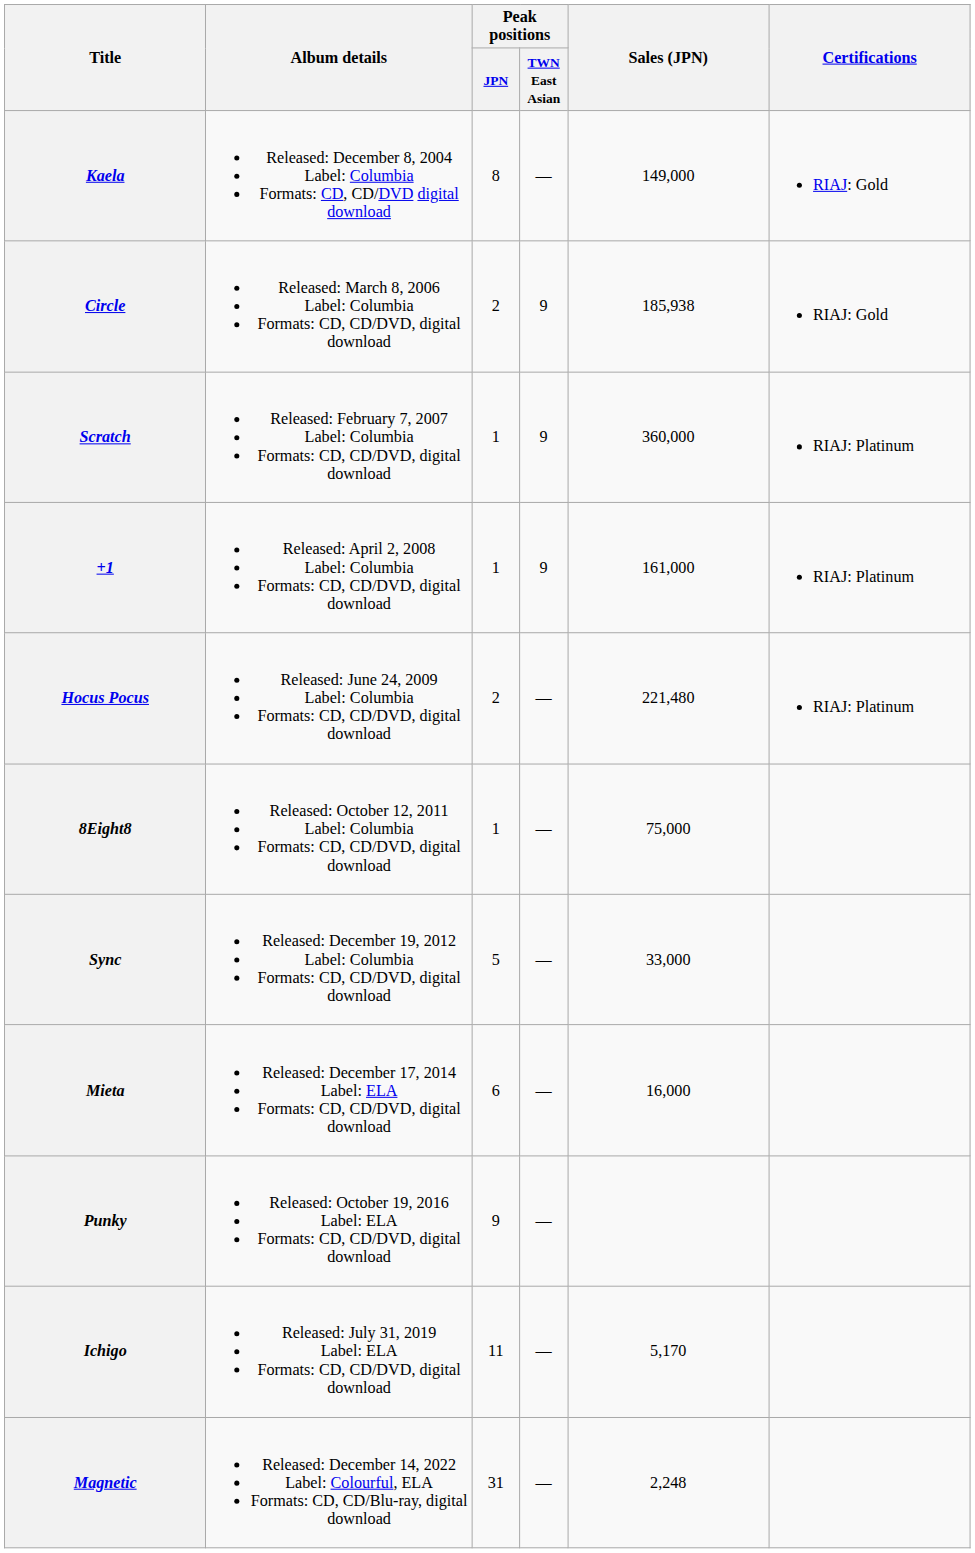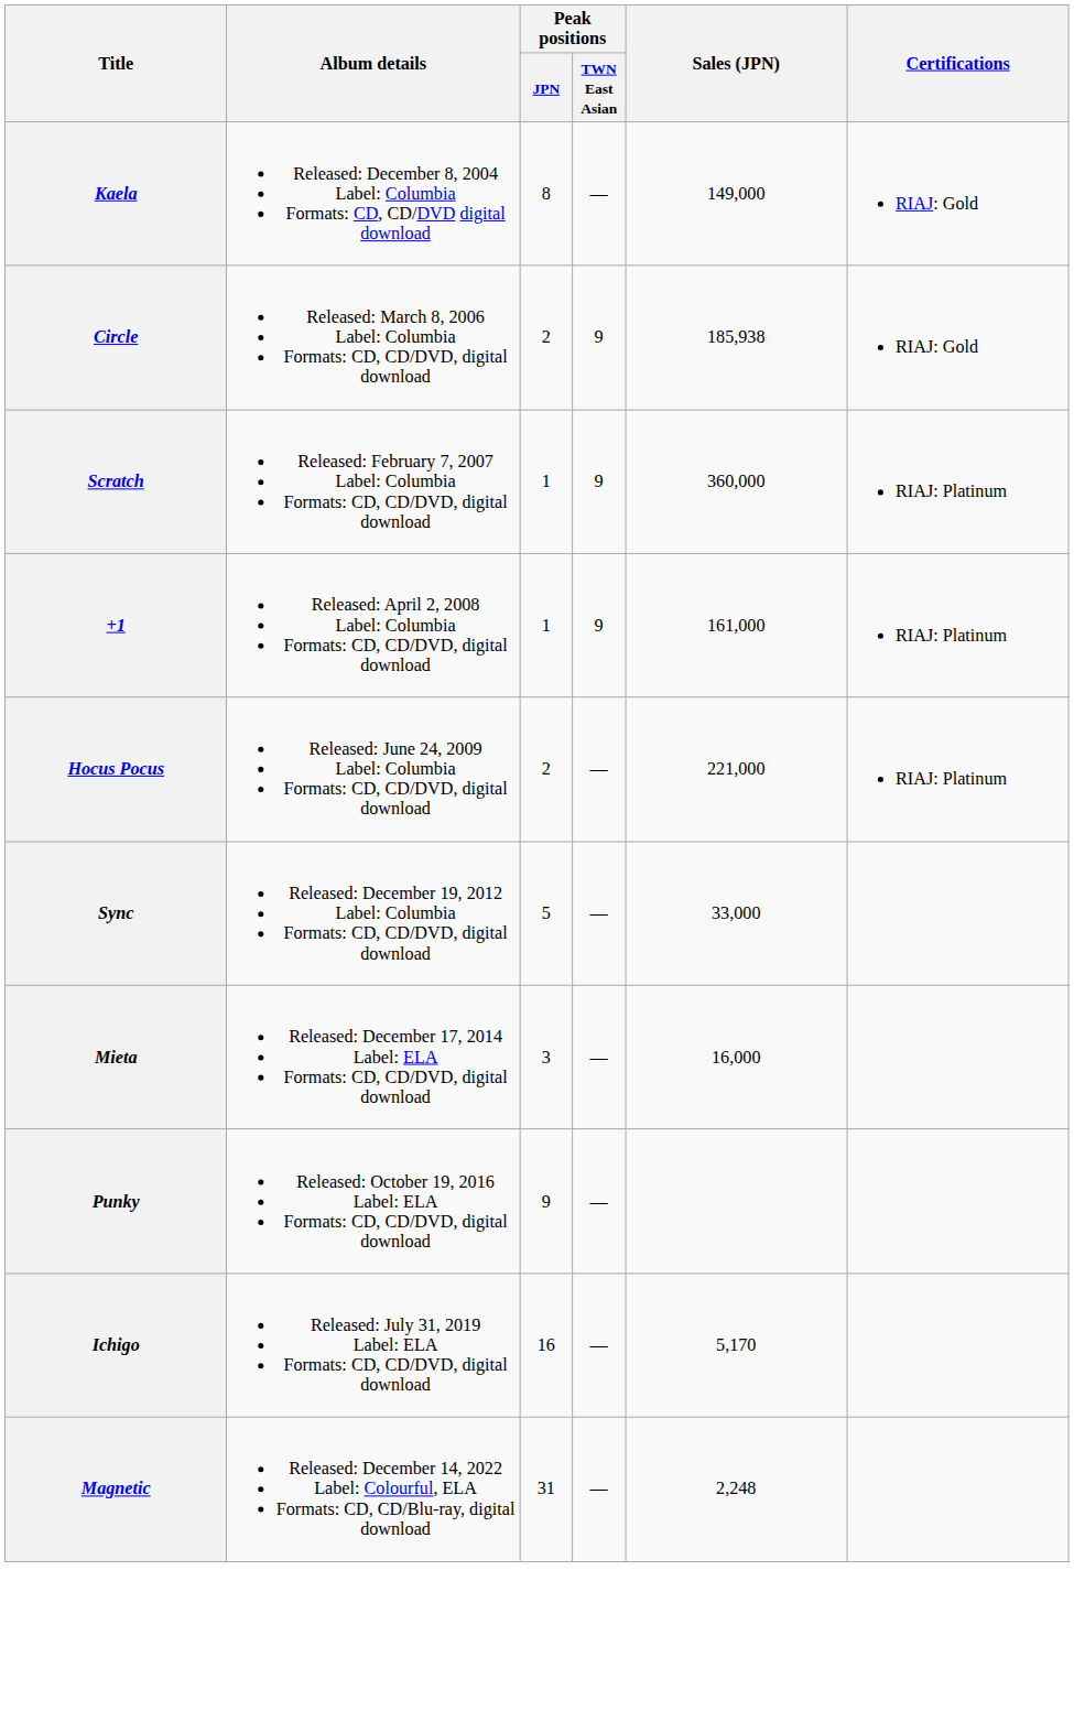 <table class="wikitable plainrowheaders" style="text-align:center;">
 <tr>
 <th scope="col" style="width:12em;" rowspan="2">Title</th>
 <th scope="col" style="width:16em;" rowspan="2">Album details</th>
 <th scope="col" colspan="2">Peak positions</th>
 <th scope="col" style="width:12em;" rowspan="2">Sales (JPN)</th>
 <th scope="col" style="width:12em;" rowspan="2"><a href='#'>Certifications</a></th>
 </tr>
 <tr>
 <th scope="col" style="width:2.5em;"><small><a href='#'>JPN</a></small><br></th>
 <th scope="col" style="width:2.5em;"><small><a href='#'>TWN</a> East Asian</small><br></th>
 </tr>
 <tr>
 <th scope="row"><em><a href='#'>Kaela</a></em></th>
 <td><br><ul><li>Released: December 8, 2004</li><li>Label: <a href='#'>Columbia</a></li><li>Formats: <a href='#'>CD</a>, CD/<a href='#'>DVD</a> <a href='#'>digital download</a></li></ul></td>
 <td>8</td>
 <td>—</td>
 <td>149,000</td>
 <td align="left"><br><ul><li><a href='#'>RIAJ</a>: Gold</li></ul></td>
 </tr>
 <tr>
 <th scope="row"><em><a href='#'>Circle</a></em></th>
 <td><br><ul><li>Released: March 8, 2006</li><li>Label: Columbia</li><li>Formats: CD, CD/DVD, digital download</li></ul></td>
 <td>2</td>
 <td>9</td>
 <td>185,938</td>
 <td align="left"><br><ul><li>RIAJ: Gold</li></ul></td>
 </tr>
 <tr>
 <th scope="row"><em><a href='#'>Scratch</a></em></th>
 <td><br><ul><li>Released: February 7, 2007</li><li>Label: Columbia</li><li>Formats: CD, CD/DVD, digital download</li></ul></td>
 <td>1</td>
 <td>9</td>
 <td>360,000</td>
 <td align="left"><br><ul><li>RIAJ: Platinum</li></ul></td>
 </tr>
 <tr>
 <th scope="row"><em><a href='#'>+1</a></em></th>
 <td><br><ul><li>Released: April 2, 2008</li><li>Label: Columbia</li><li>Formats: CD, CD/DVD, digital download</li></ul></td>
 <td>1</td>
 <td>9</td>
 <td>161,000</td>
 <td align="left"><br><ul><li>RIAJ: Platinum</li></ul></td>
 </tr>
 <tr>
 <th scope="row"><em><a href='#'>Hocus Pocus</a></em></th>
 <td><br><ul><li>Released: June 24, 2009</li><li>Label: Columbia</li><li>Formats: CD, CD/DVD, digital download</li></ul></td>
 <td>2</td>
 <td>—</td>
-<td>221,480</td>
+<td>221,000</td>
 <td align="left"><br><ul><li>RIAJ: Platinum</li></ul></td>
-</tr>
-<tr>
-<th scope="row"><em>8Eight8</em></th>
-<td><br><ul><li>Released: October 12, 2011</li><li>Label: Columbia</li><li>Formats: CD, CD/DVD, digital download</li></ul></td>
-<td>1</td>
-<td>—</td>
-<td>75,000</td>
-<td align="left"></td>
 </tr>
 <tr>
 <th scope="row"><em>Sync</em></th>
 <td><br><ul><li>Released: December 19, 2012</li><li>Label: Columbia</li><li>Formats: CD, CD/DVD, digital download</li></ul></td>
 <td>5</td>
 <td>—</td>
 <td>33,000</td>
 <td align="left"></td>
 </tr>
 <tr>
 <th scope="row"><em>Mieta</em></th>
 <td><br><ul><li>Released: December 17, 2014</li><li>Label: <a href='#'>ELA</a></li><li>Formats: CD, CD/DVD, digital download</li></ul></td>
-<td>6</td>
+<td>3</td>
 <td>—</td>
 <td>16,000</td>
 <td align="left"></td>
 </tr>
 <tr>
 <th scope="row"><em>Punky</em></th>
 <td><br><ul><li>Released: October 19, 2016</li><li>Label: ELA</li><li>Formats: CD, CD/DVD, digital download</li></ul></td>
 <td>9</td>
 <td>—</td>
 <td></td>
 <td align="left"></td>
 </tr>
 <tr>
 <th scope="row"><em>Ichigo</em></th>
 <td><br><ul><li>Released: July 31, 2019</li><li>Label: ELA</li><li>Formats: CD, CD/DVD, digital download</li></ul></td>
-<td>11</td>
+<td>16</td>
 <td>—</td>
 <td>5,170</td>
 <td align="left"></td>
 </tr>
 <tr>
 <th scope="row"><em><a href='#'>Magnetic</a></em></th>
 <td><br><ul><li>Released: December 14, 2022</li><li>Label: <a href='#'>Colourful</a>, ELA</li><li>Formats: CD, CD/Blu-ray, digital download</li></ul></td>
 <td>31</td>
 <td>—</td>
 <td>2,248</td>
 <td align="left"></td>
 </tr>
 </table>
